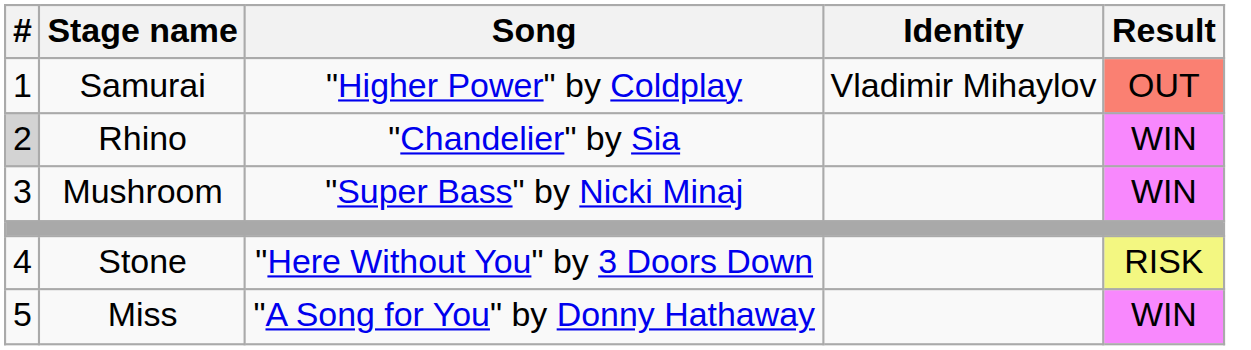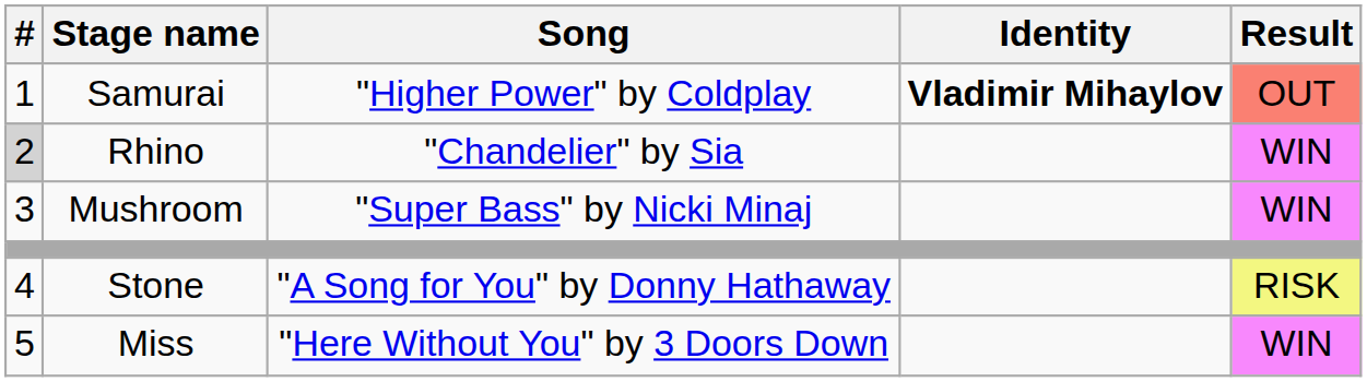 <table class="wikitable plainrowheaders" style="text-align: center;">
 <tr>
 <th>#</th>
 <th>Stage name</th>
 <th>Song</th>
 <th>Identity</th>
 <th>Result</th>
 </tr>
 <tr>
 <td>1</td>
 <td>Samurai</td>
 <td>"<a href='#'>Higher Power</a>" by <a href='#'>Coldplay</a></td>
-<td>Vladimir Mihaylov</td>
+<td><strong>Vladimir Mihaylov</strong></td>
 <td bgcolor=salmon>OUT</td>
 </tr>
 <tr>
 <td style="background: lightgrey;">2</td>
 <td>Rhino</td>
 <td>"<a href='#'>Chandelier</a>" by <a href='#'>Sia</a></td>
 <td></td>
 <td bgcolor="#F888FD">WIN</td>
 </tr>
 <tr>
 <td>3</td>
 <td>Mushroom</td>
 <td>"<a href='#'>Super Bass</a>" by <a href='#'>Nicki Minaj</a></td>
 <td></td>
 <td bgcolor="#F888FD">WIN</td>
 </tr>
 <tr>
 <td colspan="5" style="background:darkgray"></td>
 </tr>
 <tr>
 <td>4</td>
 <td>Stone</td>
-<td>"<a href='#'>Here Without You</a>" by <a href='#'>3 Doors Down</a></td>
+<td>"<a href='#'>A Song for You</a>" by <a href='#'>Donny Hathaway</a></td>
 <td></td>
 <td bgcolor="#F3F781">RISK</td>
 </tr>
 <tr>
 <td>5</td>
 <td>Miss</td>
-<td>"<a href='#'>A Song for You</a>" by <a href='#'>Donny Hathaway</a></td>
+<td>"<a href='#'>Here Without You</a>" by <a href='#'>3 Doors Down</a></td>
 <td></td>
 <td bgcolor="#F888FD">WIN</td>
 </tr>
 </table>
